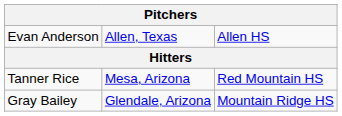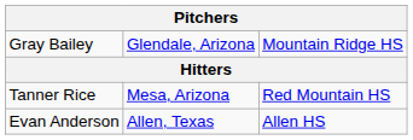 <table class="wikitable">
 <tr>
 <th colspan=3>Pitchers</th>
 </tr>
 <tr>
-<td>Evan Anderson</td>
-<td><a href='#'>Allen, Texas</a></td>
-<td><a href='#'>Allen HS</a></td>
+<td>Gray Bailey</td>
+<td><a href='#'>Glendale, Arizona</a></td>
+<td><a href='#'>Mountain Ridge HS</a></td>
 </tr>
 <tr>
 <th colspan=3>Hitters</th>
 </tr>
 <tr>
 <td>Tanner Rice</td>
 <td><a href='#'>Mesa, Arizona</a></td>
 <td><a href='#'>Red Mountain HS</a></td>
 </tr>
 <tr>
-<td>Gray Bailey</td>
-<td><a href='#'>Glendale, Arizona</a></td>
-<td><a href='#'>Mountain Ridge HS</a></td>
+<td>Evan Anderson</td>
+<td><a href='#'>Allen, Texas</a></td>
+<td><a href='#'>Allen HS</a></td>
 </tr>
 </table>
